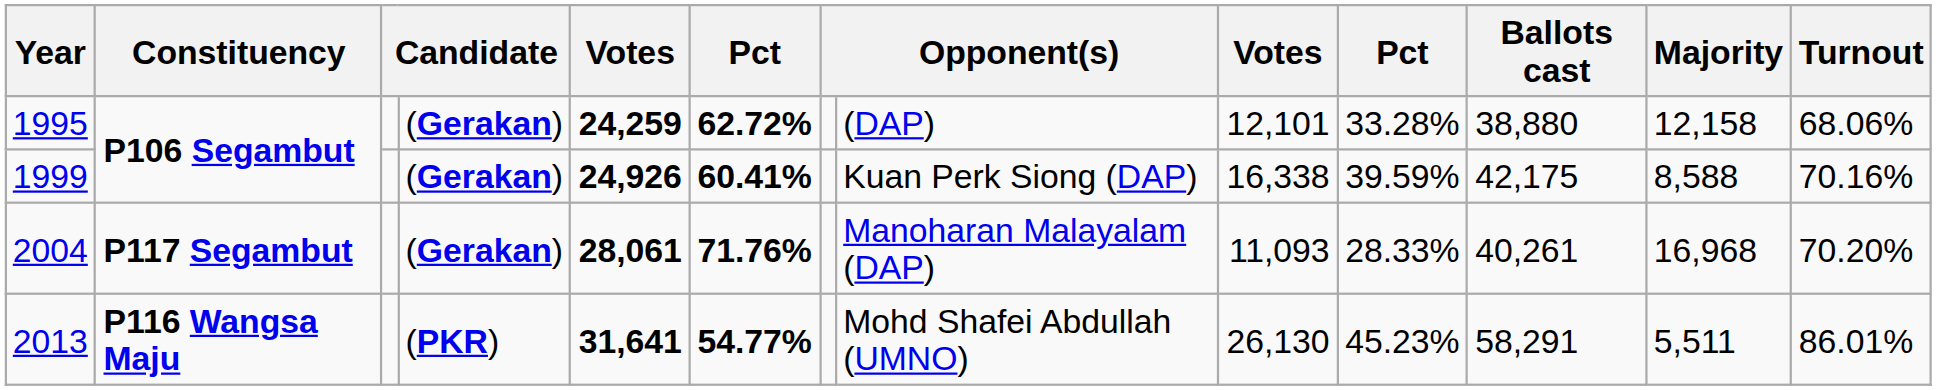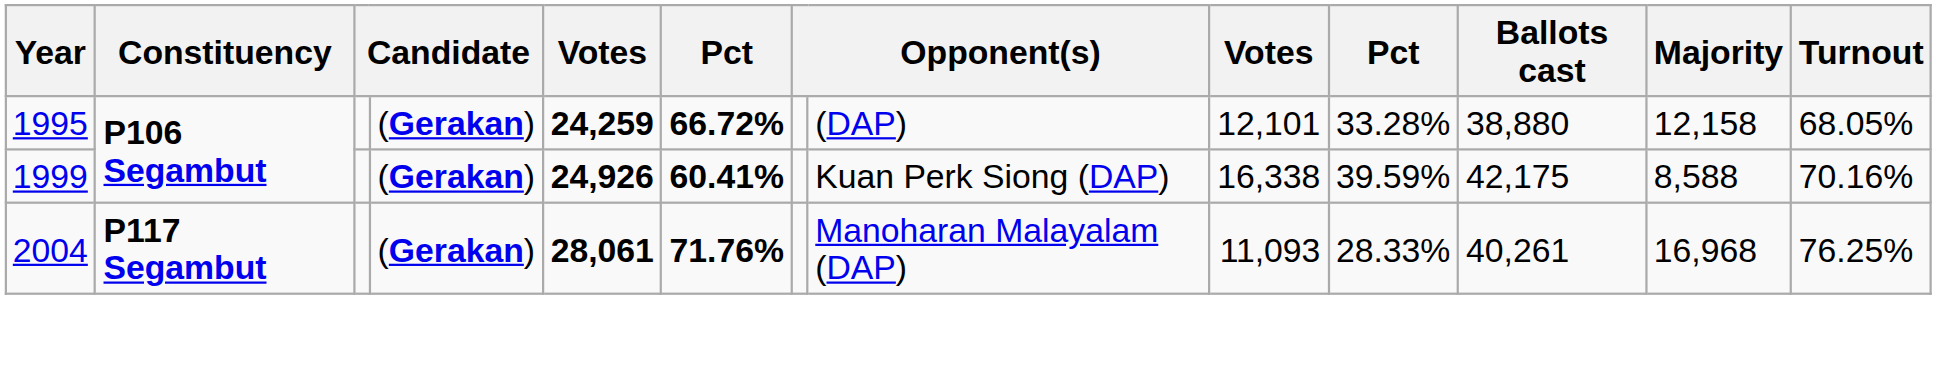 <table class="wikitable" style="margin:0.5em ; font-size:95%">
 <tr>
 <th>Year</th>
 <th>Constituency</th>
 <th colspan=2>Candidate</th>
 <th>Votes</th>
 <th>Pct</th>
 <th colspan=2>Opponent(s)</th>
 <th>Votes</th>
 <th>Pct</th>
 <th>Ballots cast</th>
 <th>Majority</th>
 <th>Turnout</th>
 </tr>
 <tr>
 <td><a href='#'>1995</a></td>
 <td rowspan=2><strong>P106 <a href='#'>Segambut</a></strong></td>
 <td></td>
 <td> (<a href='#'><strong>Gerakan</strong></a>)</td>
 <td align="right"><strong>24,259</strong></td>
-<td><strong>62.72%</strong></td>
+<td><strong>66.72%</strong></td>
 <td></td>
 <td> (<a href='#'>DAP</a>)</td>
 <td align="right">12,101</td>
 <td>33.28%</td>
 <td>38,880</td>
 <td>12,158</td>
-<td>68.06%</td>
+<td>68.05%</td>
 </tr>
 <tr>
 <td><a href='#'>1999</a></td>
 <td></td>
 <td> (<a href='#'><strong>Gerakan</strong></a>)</td>
 <td align="right"><strong>24,926</strong></td>
 <td><strong>60.41%</strong></td>
 <td></td>
 <td>Kuan Perk Siong (<a href='#'>DAP</a>)</td>
 <td align="right">16,338</td>
 <td>39.59%</td>
 <td>42,175</td>
 <td>8,588</td>
 <td>70.16%</td>
 </tr>
 <tr>
 <td><a href='#'>2004</a></td>
 <td><strong>P117 <a href='#'>Segambut</a></strong></td>
 <td></td>
 <td> (<a href='#'><strong>Gerakan</strong></a>)</td>
 <td align="right"><strong>28,061</strong></td>
 <td><strong>71.76%</strong></td>
 <td></td>
 <td><a href='#'>Manoharan Malayalam</a> (<a href='#'>DAP</a>)</td>
 <td align="right">11,093</td>
 <td>28.33%</td>
 <td>40,261</td>
 <td>16,968</td>
-<td>70.20%</td>
-</tr>
-<tr>
-<td><a href='#'>2013</a></td>
-<td><strong>P116 <a href='#'>Wangsa Maju</a></strong></td>
-<td></td>
-<td> (<a href='#'><strong>PKR</strong></a>)</td>
-<td align="right"><strong>31,641</strong></td>
-<td><strong>54.77%</strong></td>
-<td></td>
-<td>Mohd Shafei Abdullah (<a href='#'>UMNO</a>)</td>
-<td align="right">26,130</td>
-<td>45.23%</td>
-<td>58,291</td>
-<td>5,511</td>
-<td>86.01%</td>
+<td>76.25%</td>
 </tr>
 </table>
